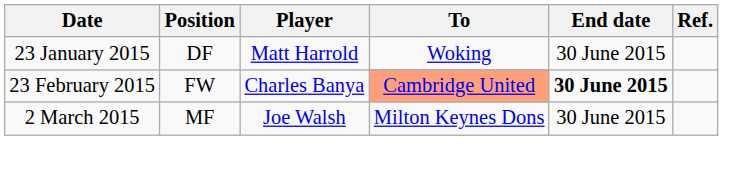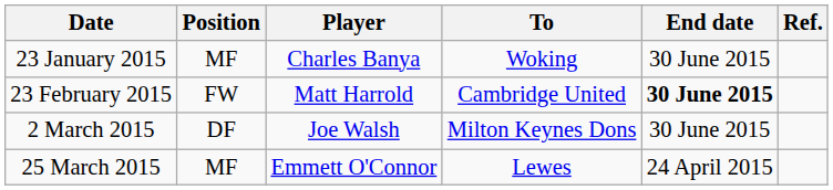 <table class="wikitable" style="text-align: center">
 <tr>
 <th>Date</th>
 <th>Position</th>
 <th>Player</th>
 <th>To</th>
 <th>End date</th>
 <th>Ref.</th>
 </tr>
 <tr>
 <td>23 January 2015</td>
-<td>DF</td>
-<td><a href='#'>Matt Harrold</a></td>
+<td>MF</td>
+<td><a href='#'>Charles Banya</a></td>
 <td><a href='#'>Woking</a></td>
 <td>30 June 2015</td>
 <td></td>
 </tr>
 <tr>
 <td>23 February 2015</td>
 <td>FW</td>
-<td><a href='#'>Charles Banya</a></td>
-<td style="background: lightsalmon;"><a href='#'>Cambridge United</a></td>
+<td><a href='#'>Matt Harrold</a></td>
+<td><a href='#'>Cambridge United</a></td>
 <td><strong>30 June 2015</strong></td>
 <td></td>
 </tr>
 <tr>
 <td>2 March 2015</td>
-<td>MF</td>
+<td>DF</td>
 <td><a href='#'>Joe Walsh</a></td>
 <td><a href='#'>Milton Keynes Dons</a></td>
 <td>30 June 2015</td>
 <td></td>
 </tr>
+<tr>
+<td>25 March 2015</td>
+<td>MF</td>
+<td><a href='#'>Emmett O'Connor</a></td>
+<td><a href='#'>Lewes</a></td>
+<td>24 April 2015</td>
+<td></td>
+</tr>
 </table>
